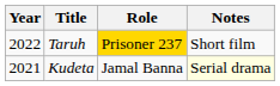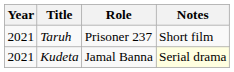 <table class="wikitable">
 <tr>
 <th>Year</th>
 <th>Title</th>
 <th>Role</th>
 <th>Notes</th>
 </tr>
 <tr>
-<td>2022</td>
+<td>2021</td>
 <td><em>Taruh</em></td>
-<td style="background: gold;">Prisoner 237</td>
+<td>Prisoner 237</td>
 <td>Short film</td>
 </tr>
 <tr>
 <td>2021</td>
 <td><em>Kudeta</em></td>
 <td>Jamal Banna</td>
 <td style="background: lightyellow;">Serial drama</td>
 </tr>
 </table>
